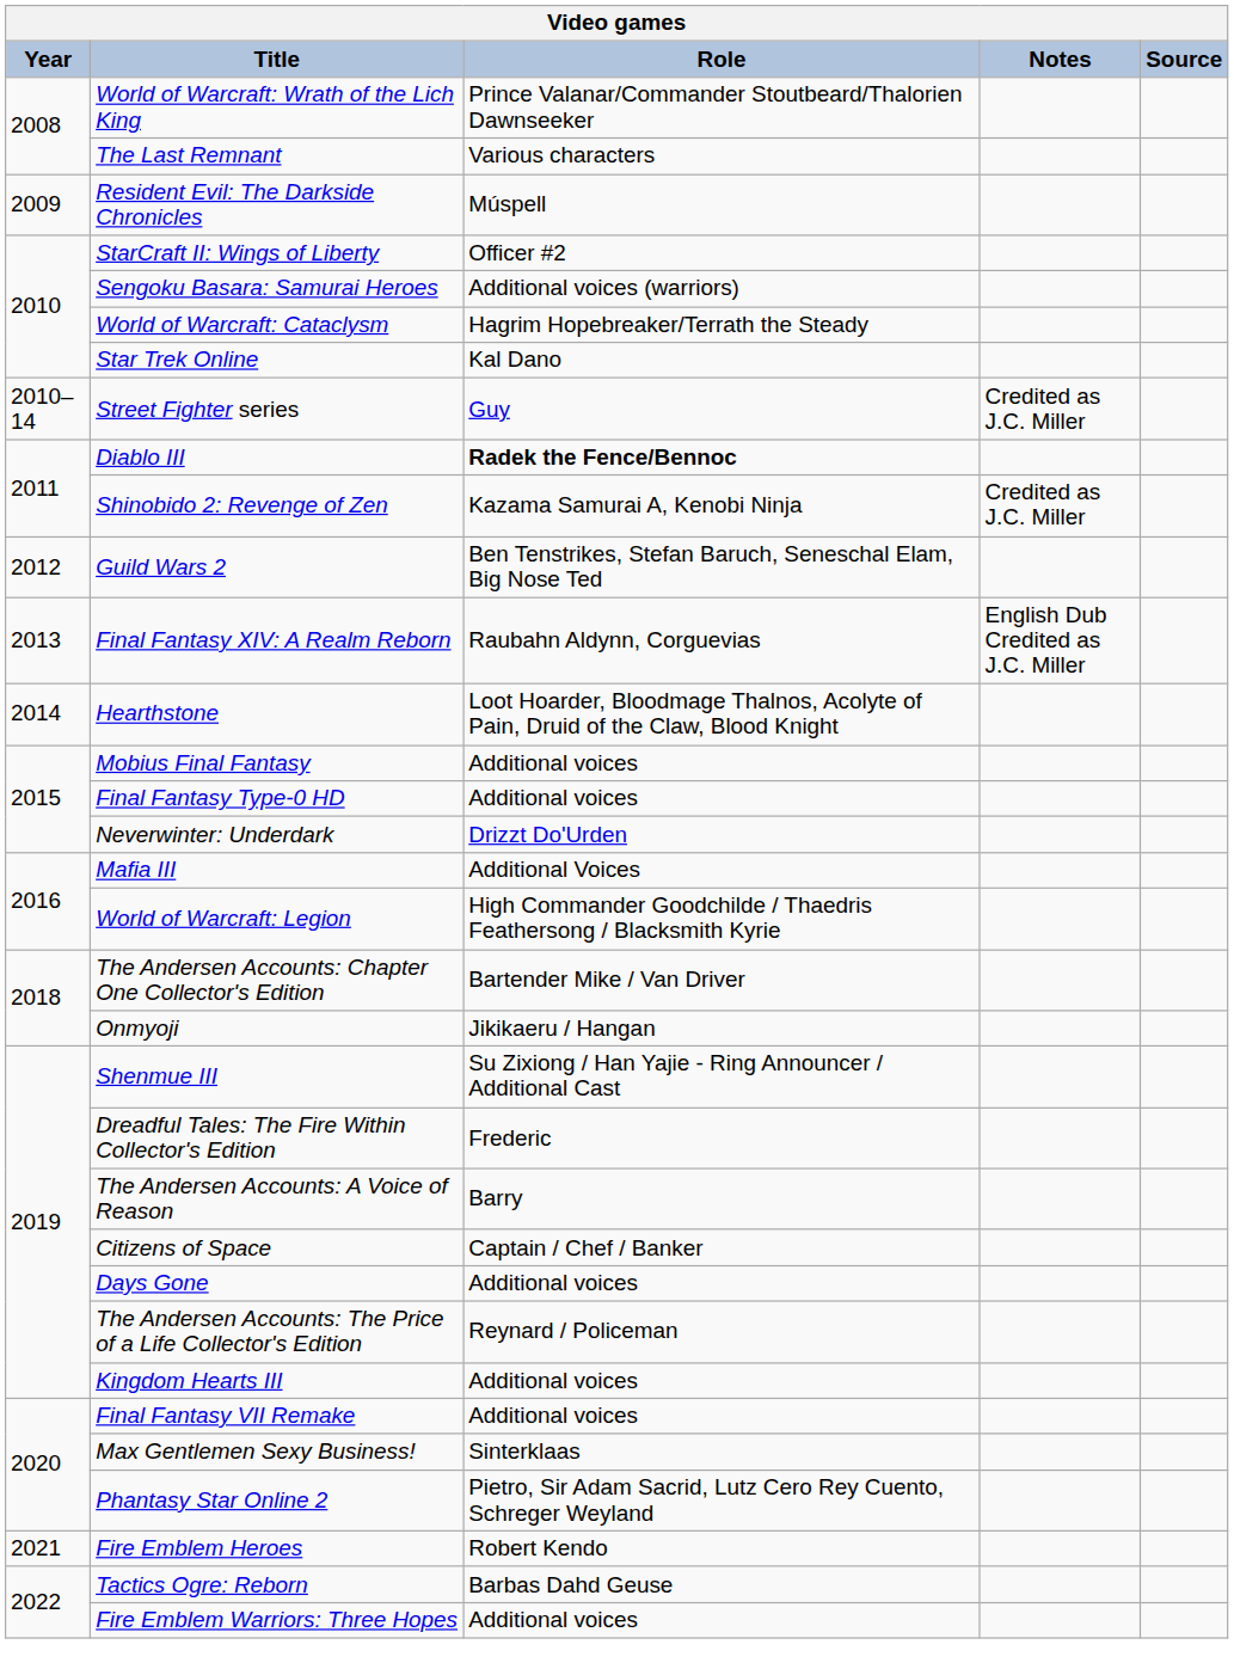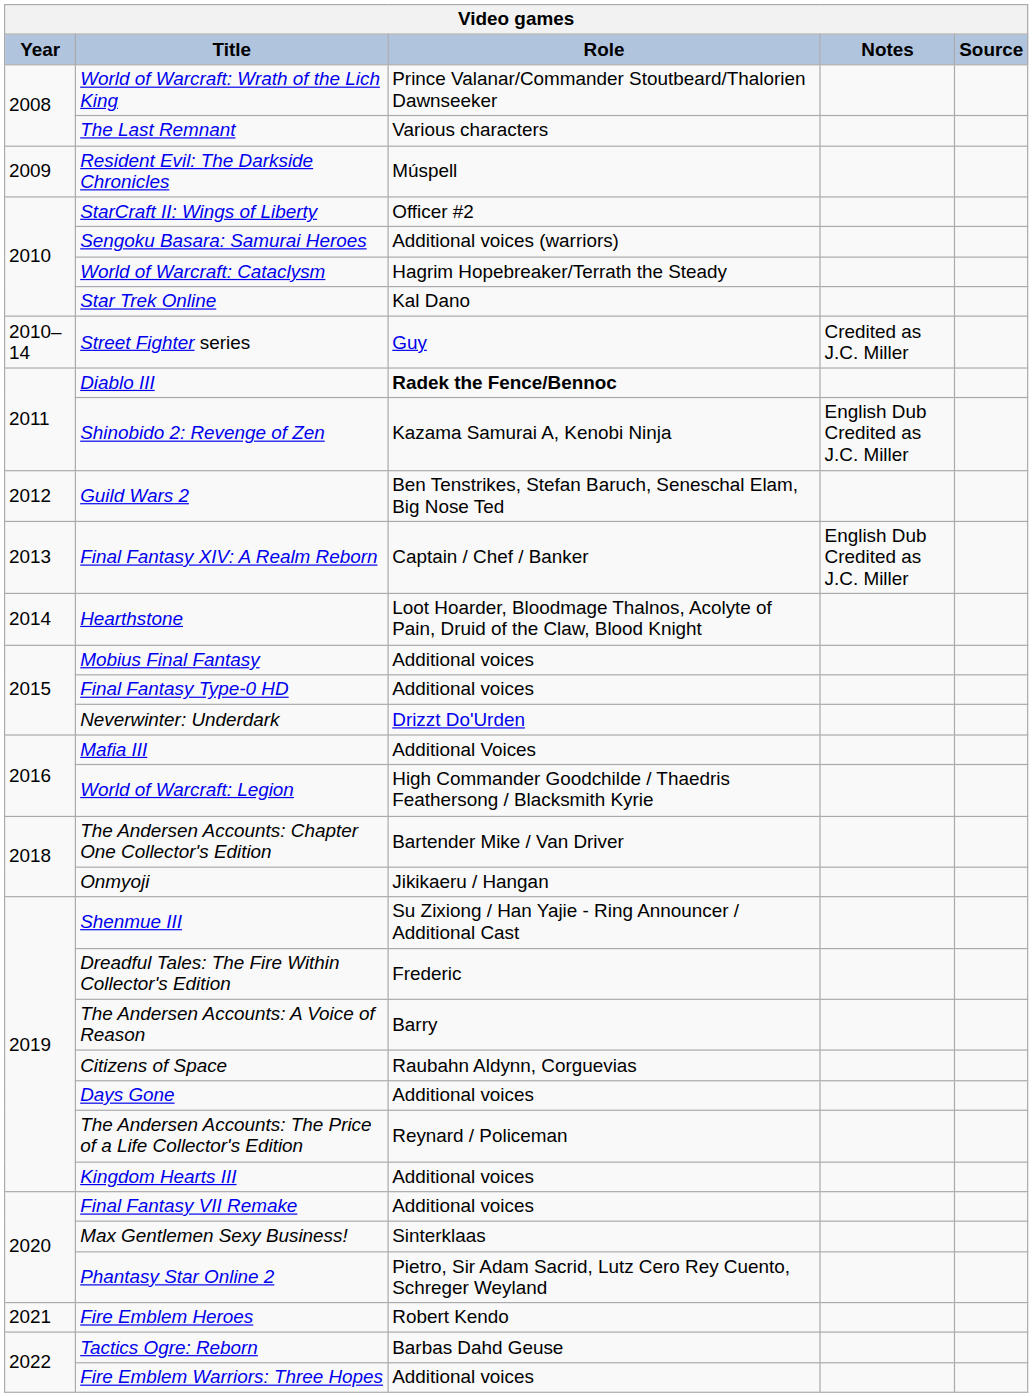 <table class="wikitable">
 <tr>
 <th colspan="5">Video games</th>
 </tr>
 <tr>
 <th style="background:#b0c4de;">Year</th>
 <th style="background:#b0c4de;">Title</th>
 <th style="background:#b0c4de;">Role</th>
 <th style="background:#b0c4de;" class="unsortable">Notes</th>
 <th style="background:#b0c4de;" class="unsortable">Source</th>
 </tr>
 <tr>
 <td rowspan="2">2008</td>
 <td><em><a href='#'>World of Warcraft: Wrath of the Lich King</a></em></td>
 <td>Prince Valanar/Commander Stoutbeard/Thalorien Dawnseeker</td>
 <td></td>
 <td></td>
 </tr>
 <tr>
 <td><em><a href='#'>The Last Remnant</a></em></td>
 <td>Various characters</td>
 <td></td>
 <td></td>
 </tr>
 <tr>
 <td>2009</td>
 <td><em><a href='#'>Resident Evil: The Darkside Chronicles</a></em></td>
 <td>Múspell</td>
 <td></td>
 <td></td>
 </tr>
 <tr>
 <td rowspan="4">2010</td>
 <td><em><a href='#'>StarCraft II: Wings of Liberty</a></em></td>
 <td>Officer #2</td>
 <td></td>
 <td></td>
 </tr>
 <tr>
 <td><em><a href='#'>Sengoku Basara: Samurai Heroes</a></em></td>
 <td>Additional voices (warriors)</td>
 <td></td>
 <td></td>
 </tr>
 <tr>
 <td><em><a href='#'>World of Warcraft: Cataclysm</a></em></td>
 <td>Hagrim Hopebreaker/Terrath the Steady</td>
 <td></td>
 <td></td>
 </tr>
 <tr>
 <td><em><a href='#'>Star Trek Online</a></em></td>
 <td>Kal Dano</td>
 <td></td>
 <td></td>
 </tr>
 <tr>
 <td>2010–14</td>
 <td><em><a href='#'>Street Fighter</a></em> series</td>
 <td><a href='#'>Guy</a></td>
 <td>Credited as J.C. Miller</td>
 <td></td>
 </tr>
 <tr>
 <td rowspan="2">2011</td>
 <td><em><a href='#'>Diablo III</a></em></td>
 <td><strong>Radek the Fence/Bennoc</strong></td>
 <td></td>
 <td></td>
 </tr>
 <tr>
 <td><em><a href='#'>Shinobido 2: Revenge of Zen</a></em></td>
 <td>Kazama Samurai A, Kenobi Ninja</td>
-<td>Credited as J.C. Miller</td>
+<td>English Dub<br>Credited as J.C. Miller</td>
 <td></td>
 </tr>
 <tr>
 <td>2012</td>
 <td><em><a href='#'>Guild Wars 2</a></em></td>
 <td>Ben Tenstrikes, Stefan Baruch, Seneschal Elam, Big Nose Ted</td>
 <td></td>
 <td></td>
 </tr>
 <tr>
 <td>2013</td>
 <td><em><a href='#'>Final Fantasy XIV: A Realm Reborn</a></em></td>
-<td>Raubahn Aldynn, Corguevias</td>
+<td>Captain / Chef / Banker</td>
 <td>English Dub<br>Credited as J.C. Miller</td>
 <td></td>
 </tr>
 <tr>
 <td>2014</td>
 <td><em><a href='#'>Hearthstone</a></em></td>
 <td>Loot Hoarder, Bloodmage Thalnos, Acolyte of Pain, Druid of the Claw, Blood Knight</td>
 <td></td>
 <td></td>
 </tr>
 <tr>
 <td rowspan="3">2015</td>
 <td><em><a href='#'>Mobius Final Fantasy</a></em></td>
 <td>Additional voices</td>
 <td></td>
 <td></td>
 </tr>
 <tr>
 <td><em><a href='#'>Final Fantasy Type-0 HD</a></em></td>
 <td>Additional voices</td>
 <td></td>
 <td></td>
 </tr>
 <tr>
 <td><em>Neverwinter: Underdark</em></td>
 <td><a href='#'>Drizzt Do'Urden</a></td>
 <td></td>
 <td></td>
 </tr>
 <tr>
 <td rowspan="2">2016</td>
 <td><em><a href='#'>Mafia III</a></em></td>
 <td>Additional Voices</td>
 <td></td>
 <td></td>
 </tr>
 <tr>
 <td><em><a href='#'>World of Warcraft: Legion</a></em></td>
 <td>High Commander Goodchilde / Thaedris Feathersong / Blacksmith Kyrie</td>
 <td></td>
 <td></td>
 </tr>
 <tr>
 <td rowspan="2">2018</td>
 <td><em>The Andersen Accounts: Chapter One Collector's Edition</em></td>
 <td>Bartender Mike / Van Driver</td>
 <td></td>
 <td></td>
 </tr>
 <tr>
 <td><em>Onmyoji</em></td>
 <td>Jikikaeru / Hangan</td>
 <td></td>
 <td></td>
 </tr>
 <tr>
 <td rowspan="7">2019</td>
 <td><em><a href='#'>Shenmue III</a></em></td>
 <td>Su Zixiong / Han Yajie - Ring Announcer / Additional Cast</td>
 <td></td>
 <td></td>
 </tr>
 <tr>
 <td><em>Dreadful Tales: The Fire Within Collector's Edition</em></td>
 <td>Frederic</td>
 <td></td>
 <td></td>
 </tr>
 <tr>
 <td><em>The Andersen Accounts: A Voice of Reason</em></td>
 <td>Barry</td>
 <td></td>
 <td></td>
 </tr>
 <tr>
 <td><em>Citizens of Space</em></td>
-<td>Captain / Chef / Banker</td>
+<td>Raubahn Aldynn, Corguevias</td>
 <td></td>
 <td></td>
 </tr>
 <tr>
 <td><em><a href='#'>Days Gone</a></em></td>
 <td>Additional voices</td>
 <td></td>
 <td></td>
 </tr>
 <tr>
 <td><em>The Andersen Accounts: The Price of a Life Collector's Edition</em></td>
 <td>Reynard / Policeman</td>
 <td></td>
 <td></td>
 </tr>
 <tr>
 <td><em><a href='#'>Kingdom Hearts III</a></em></td>
 <td>Additional voices</td>
 <td></td>
 <td></td>
 </tr>
 <tr>
 <td rowspan="3">2020</td>
 <td><em><a href='#'>Final Fantasy VII Remake</a></em></td>
 <td>Additional voices</td>
 <td></td>
 <td></td>
 </tr>
 <tr>
 <td><em>Max Gentlemen Sexy Business!</em></td>
 <td>Sinterklaas</td>
 <td></td>
 <td></td>
 </tr>
 <tr>
 <td><em><a href='#'>Phantasy Star Online 2</a></em></td>
 <td>Pietro, Sir Adam Sacrid, Lutz Cero Rey Cuento, Schreger Weyland</td>
 <td></td>
 <td></td>
 </tr>
 <tr>
 <td rowspan="1">2021</td>
 <td><em><a href='#'>Fire Emblem Heroes</a></em></td>
 <td>Robert Kendo</td>
 <td></td>
 <td></td>
 </tr>
 <tr>
 <td rowspan="2">2022</td>
 <td><em><a href='#'>Tactics Ogre: Reborn</a></em></td>
 <td>Barbas Dahd Geuse</td>
 <td></td>
 <td></td>
 </tr>
 <tr>
 <td><em><a href='#'>Fire Emblem Warriors: Three Hopes</a></em></td>
 <td>Additional voices</td>
 <td></td>
 <td></td>
 </tr>
 </table>
